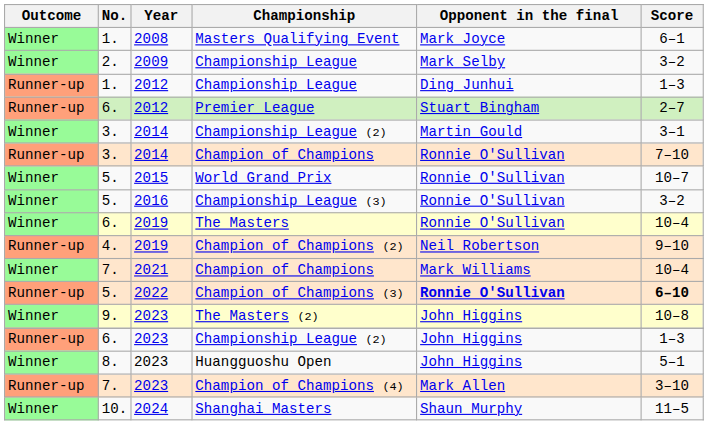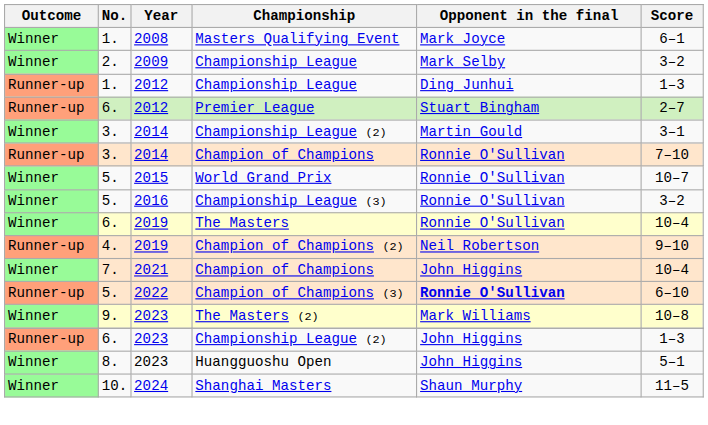 <table class="wikitable sortable">
 <tr>
 <th scope="col" style="width:80px;">Outcome</th>
 <th scope="col" style="width:20px;">No.</th>
 <th scope="col" style="width:50px;">Year</th>
 <th scope="col" style="width:200px;">Championship</th>
 <th scope="col" style="width:200px;">Opponent in the final</th>
 <th scope="col" style="width:50px;">Score</th>
 </tr>
 <tr>
 <td style="background:#98fb98;">Winner</td>
 <td>1.</td>
 <td><a href='#'>2008</a></td>
 <td><a href='#'>Masters Qualifying Event</a></td>
 <td> <a href='#'>Mark Joyce</a></td>
 <td style="text-align:center;">6–1</td>
 </tr>
 <tr>
 <td style="background:#98fb98;">Winner</td>
 <td>2.</td>
 <td><a href='#'>2009</a></td>
 <td><a href='#'>Championship League</a></td>
 <td> <a href='#'>Mark Selby</a></td>
 <td style="text-align:center;">3–2</td>
 </tr>
 <tr>
 <td style="background:#ffa07a;">Runner-up</td>
 <td>1.</td>
 <td><a href='#'>2012</a></td>
 <td><a href='#'>Championship League</a></td>
 <td> <a href='#'>Ding Junhui</a></td>
 <td style="text-align:center;">1–3</td>
 </tr>
 <tr style="background:#d0f0c0;">
 <td style="background:#ffa07a;">Runner-up</td>
 <td>6.</td>
 <td><a href='#'>2012</a></td>
 <td><a href='#'>Premier League</a></td>
 <td> <a href='#'>Stuart Bingham</a></td>
 <td style="text-align:center;">2–7</td>
 </tr>
 <tr>
 <td style="background:#98fb98;">Winner</td>
 <td>3.</td>
 <td><a href='#'>2014</a></td>
 <td><a href='#'>Championship League</a> <small>(2)</small></td>
 <td> <a href='#'>Martin Gould</a></td>
 <td style="text-align:center;">3–1</td>
 </tr>
 <tr style="background:#ffe6cc;">
 <td style="background:#ffa07a;">Runner-up</td>
 <td>3.</td>
 <td><a href='#'>2014</a></td>
 <td><a href='#'>Champion of Champions</a></td>
 <td> <a href='#'>Ronnie O'Sullivan</a></td>
 <td style="text-align:center;">7–10</td>
 </tr>
 <tr>
 <td style="background:#98fb98;">Winner</td>
 <td>5.</td>
 <td><a href='#'>2015</a></td>
 <td><a href='#'>World Grand Prix</a></td>
 <td> <a href='#'>Ronnie O'Sullivan</a></td>
 <td style="text-align:center;">10–7</td>
 </tr>
 <tr>
 <td style="background:#98fb98;">Winner</td>
 <td>5.</td>
 <td><a href='#'>2016</a></td>
 <td><a href='#'>Championship League</a> <small>(3)</small></td>
 <td> <a href='#'>Ronnie O'Sullivan</a></td>
 <td style="text-align:center;">3–2</td>
 </tr>
 <tr style="background:#ffc;">
 <td style="background:#98fb98;">Winner</td>
 <td>6.</td>
 <td><a href='#'>2019</a></td>
 <td><a href='#'>The Masters</a></td>
 <td> <a href='#'>Ronnie O'Sullivan</a></td>
 <td style="text-align:center;">10–4</td>
 </tr>
 <tr style="background:#ffe6cc;">
 <td style="background:#ffa07a;">Runner-up</td>
 <td>4.</td>
 <td><a href='#'>2019</a></td>
 <td><a href='#'>Champion of Champions</a> <small>(2)</small></td>
 <td> <a href='#'>Neil Robertson</a></td>
 <td style="text-align:center;">9–10</td>
 </tr>
 <tr style="background:#ffe6cc;">
 <td style="background:#98fb98;">Winner</td>
 <td>7.</td>
 <td><a href='#'>2021</a></td>
 <td><a href='#'>Champion of Champions</a></td>
-<td> <a href='#'>Mark Williams</a></td>
+<td> <a href='#'>John Higgins</a></td>
 <td style="text-align:center;">10–4</td>
 </tr>
 <tr style="background:#ffe6cc;">
 <td style="background:#ffa07a;">Runner-up</td>
 <td>5.</td>
 <td><a href='#'>2022</a></td>
 <td><a href='#'>Champion of Champions</a> <small>(3)</small></td>
 <td><strong> <a href='#'>Ronnie O'Sullivan</a></strong></td>
-<td style="text-align:center;"><strong>6–10</strong></td>
+<td style="text-align:center;">6–10</td>
 </tr>
 <tr style="background:#ffc;">
 <td style="background:#98fb98;">Winner</td>
 <td>9.</td>
 <td><a href='#'>2023</a></td>
 <td><a href='#'>The Masters</a> <small>(2)</small></td>
-<td> <a href='#'>John Higgins</a></td>
+<td> <a href='#'>Mark Williams</a></td>
 <td style="text-align:center;">10–8</td>
 </tr>
 <tr style="background:#ffe6cc;">
 </tr>
 <tr>
 <td style="background:#ffa07a;">Runner-up</td>
 <td>6.</td>
 <td><a href='#'>2023</a></td>
 <td><a href='#'>Championship League</a> <small>(2)</small></td>
 <td> <a href='#'>John Higgins</a></td>
 <td style="text-align:center;">1–3</td>
 </tr>
 <tr>
 <td style="background:#98fb98;">Winner</td>
 <td>8.</td>
 <td>2023</td>
 <td>Huangguoshu Open</td>
 <td> <a href='#'>John Higgins</a></td>
 <td style="text-align:center;">5–1</td>
 </tr>
-<tr style="background:#ffe6cc;">
-<td style="background:#ffa07a;">Runner-up</td>
-<td>7.</td>
-<td><a href='#'>2023</a></td>
-<td><a href='#'>Champion of Champions</a> <small>(4)</small></td>
-<td> <a href='#'>Mark Allen</a></td>
-<td style="text-align:center;">3–10</td>
-</tr>
 <tr>
 <td style="background:#98fb98;">Winner</td>
 <td>10.</td>
 <td><a href='#'>2024</a></td>
 <td><a href='#'>Shanghai Masters</a></td>
 <td> <a href='#'>Shaun Murphy</a></td>
 <td style="text-align:center;">11–5</td>
 </tr>
 </table>
